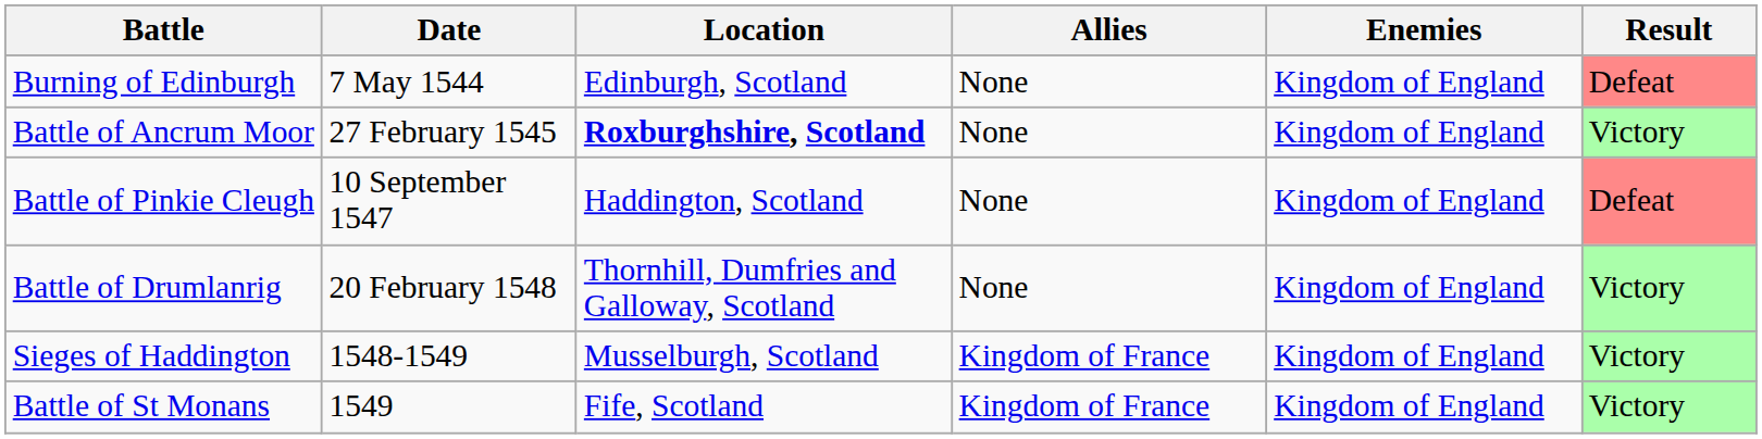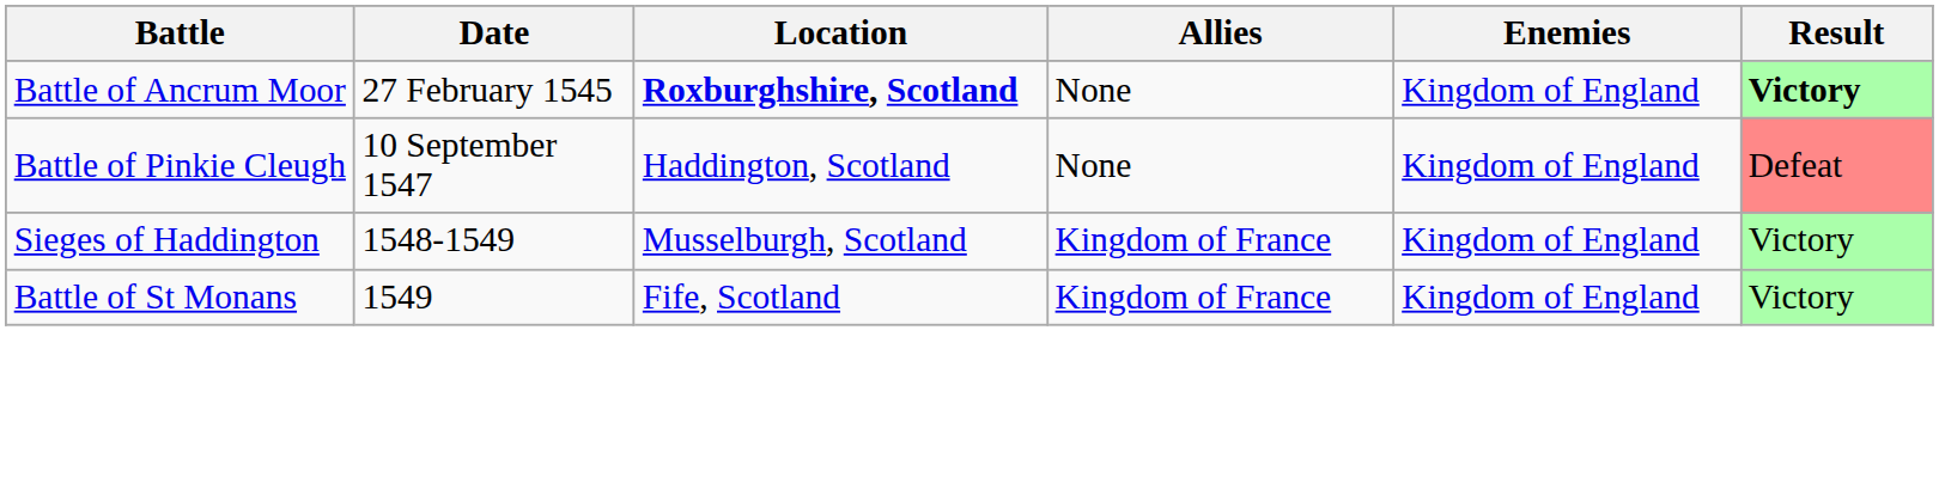 <table class="wikitable sortable">
 <tr>
 <th>Battle</th>
 <th width="120">Date</th>
 <th width="180">Location</th>
 <th width="150">Allies</th>
 <th width="150">Enemies</th>
 <th width="80">Result</th>
 </tr>
 <tr>
-<td><a href='#'>Burning of Edinburgh</a></td>
-<td>7 May 1544</td>
-<td><a href='#'>Edinburgh</a>, <a href='#'>Scotland</a></td>
-<td>None</td>
-<td> <a href='#'>Kingdom of England</a></td>
-<td style="background:#F88">Defeat</td>
-</tr>
-<tr>
 <td><a href='#'>Battle of Ancrum Moor</a></td>
 <td>27 February 1545</td>
 <td><strong><a href='#'>Roxburghshire</a>, <a href='#'>Scotland</a></strong></td>
 <td>None</td>
 <td> <a href='#'>Kingdom of England</a></td>
-<td style="background:#AFA">Victory</td>
+<td style="background:#AFA"><strong>Victory</strong></td>
 </tr>
 <tr>
 <td><a href='#'>Battle of Pinkie Cleugh</a></td>
 <td>10 September 1547</td>
 <td><a href='#'>Haddington</a>, <a href='#'>Scotland</a></td>
 <td>None</td>
 <td> <a href='#'>Kingdom of England</a></td>
 <td style="background:#F88">Defeat</td>
-</tr>
-<tr>
-<td><a href='#'>Battle of Drumlanrig</a></td>
-<td>20 February 1548</td>
-<td><a href='#'>Thornhill, Dumfries and Galloway</a>, <a href='#'>Scotland</a></td>
-<td>None</td>
-<td> <a href='#'>Kingdom of England</a></td>
-<td style="background:#AFA">Victory</td>
 </tr>
 <tr>
 <td><a href='#'>Sieges of Haddington</a></td>
 <td>1548-1549</td>
 <td><a href='#'>Musselburgh</a>, <a href='#'>Scotland</a></td>
 <td> <a href='#'>Kingdom of France</a></td>
 <td> <a href='#'>Kingdom of England</a></td>
 <td style="background:#AFA">Victory</td>
 </tr>
 <tr>
 <td><a href='#'>Battle of St Monans</a></td>
 <td>1549</td>
 <td><a href='#'>Fife</a>, <a href='#'>Scotland</a></td>
 <td> <a href='#'>Kingdom of France</a></td>
 <td> <a href='#'>Kingdom of England</a></td>
 <td style="background:#AFA">Victory</td>
 </tr>
 </table>
